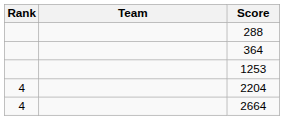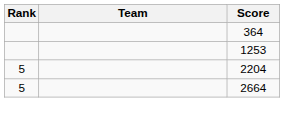 <table class=wikitable style="text-align:center">
 <tr>
 <th width=40>Rank</th>
 <th width=250>Team</th>
 <th width=65>Score</th>
-</tr>
-<tr>
-<td></td>
-<td align=left></td>
-<td>288</td>
 </tr>
 <tr>
 <td></td>
 <td align=left></td>
 <td>364</td>
 </tr>
 <tr>
 <td></td>
 <td align=left></td>
 <td>1253</td>
 </tr>
 <tr>
-<td>4</td>
+<td>5</td>
 <td align=left></td>
 <td>2204</td>
 </tr>
 <tr>
-<td>4</td>
+<td>5</td>
 <td align=left></td>
 <td>2664</td>
 </tr>
 </table>
